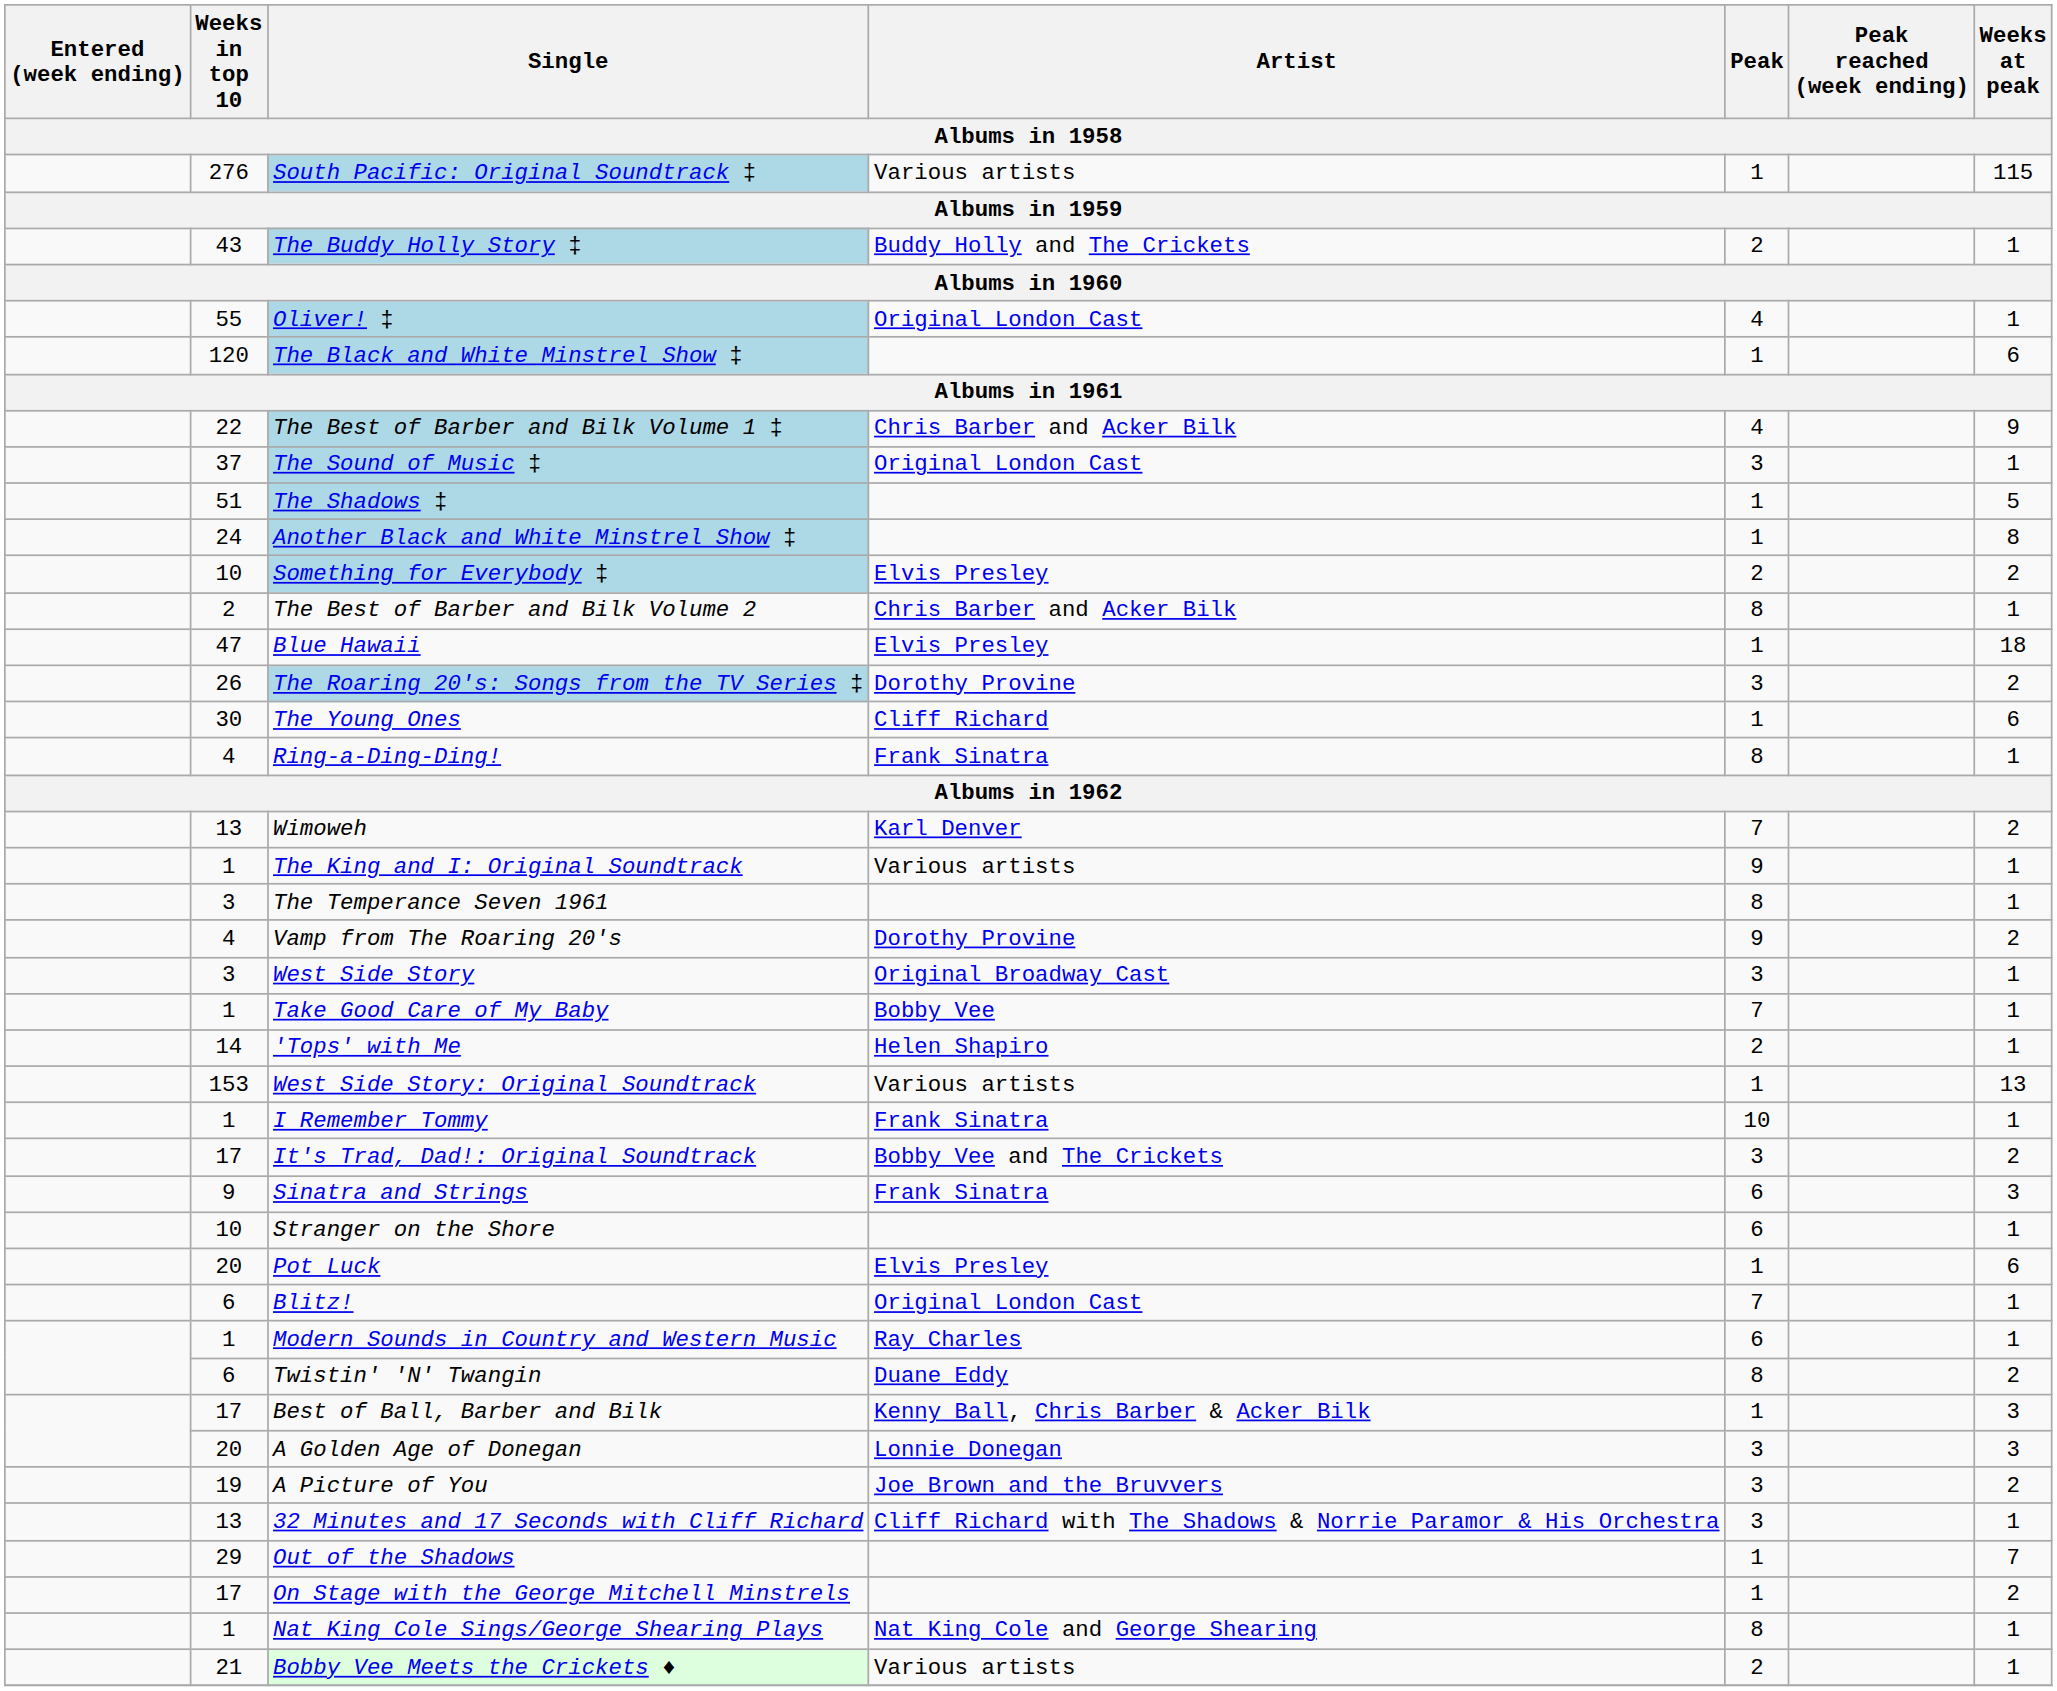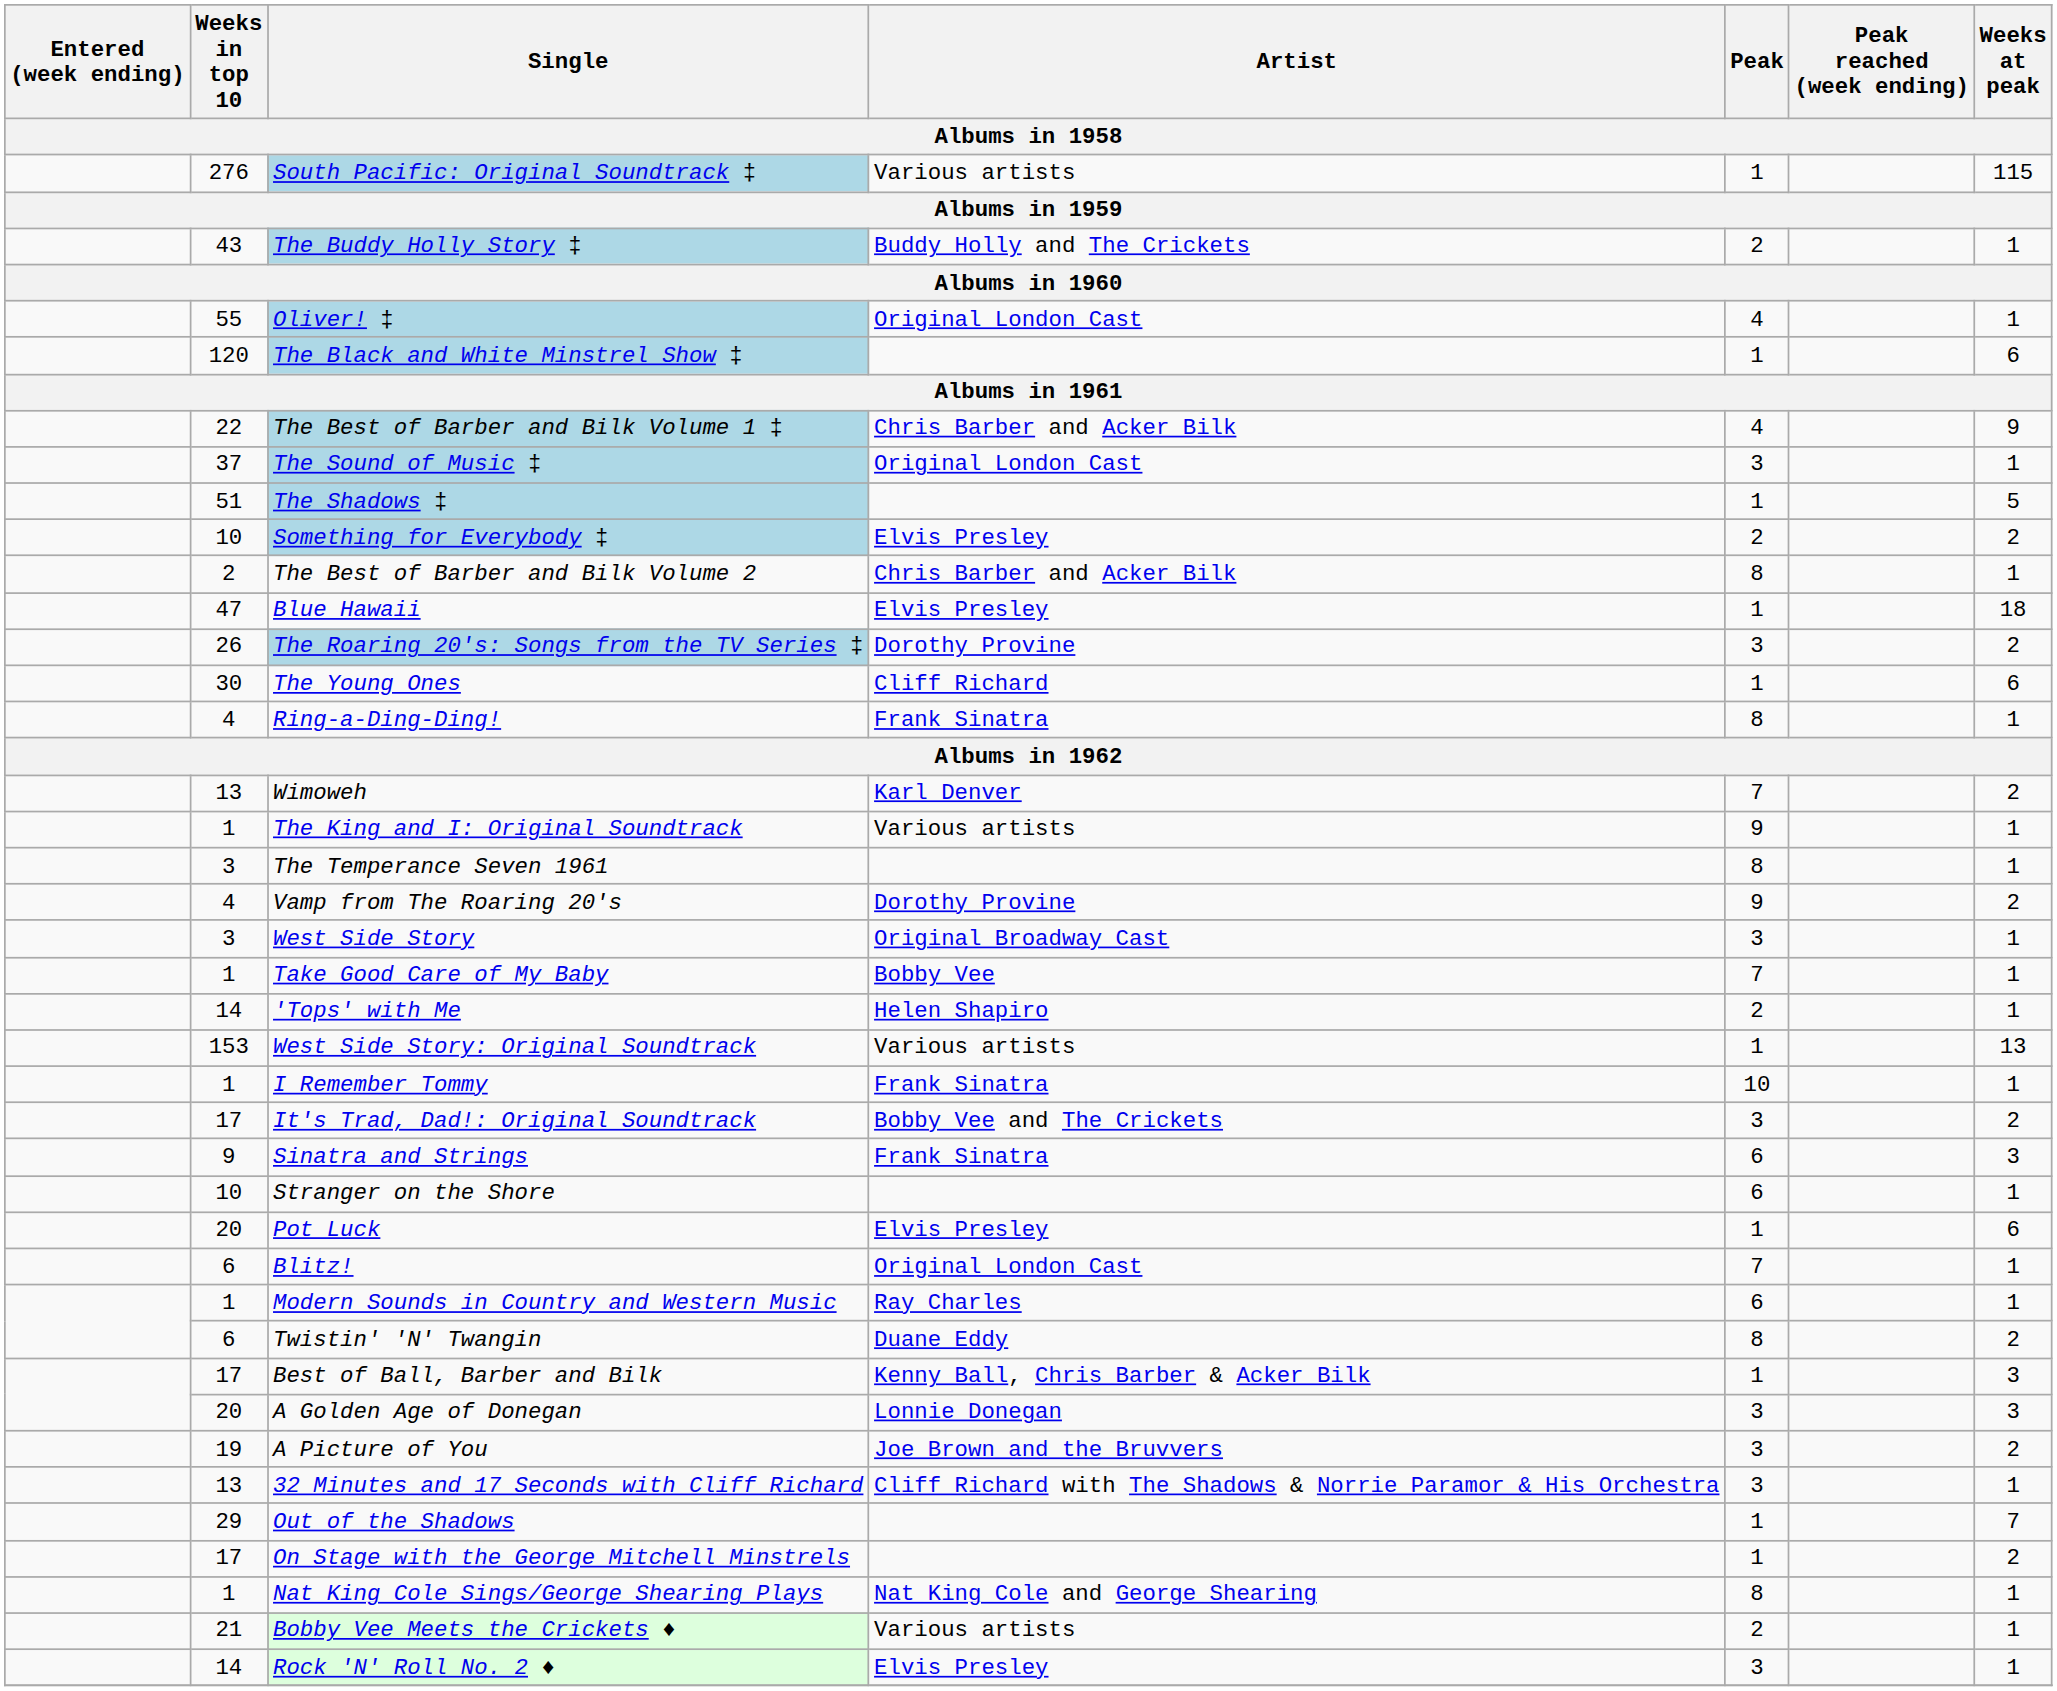 <table class="wikitable sortable" style="text-align:center">
 <tr>
 <th>Entered <br>(week ending)</th>
 <th data-sort-type="number">Weeks<br>in<br>top<br>10</th>
 <th>Single</th>
 <th>Artist</th>
 <th data-sort-type="number">Peak</th>
 <th>Peak<br>reached <br>(week ending)</th>
 <th data-sort-type="number">Weeks<br>at<br>peak</th>
 </tr>
 <tr>
 <th colspan="7">Albums in 1958</th>
 </tr>
 <tr>
 <td></td>
 <td>276</td>
 <td align="left" bgcolor=lightblue><em><a href='#'>South Pacific: Original Soundtrack</a></em> ‡ </td>
 <td align="left">Various artists</td>
 <td>1</td>
 <td></td>
 <td>115</td>
 </tr>
 <tr>
 <th colspan="7">Albums in 1959</th>
 </tr>
 <tr>
 <td></td>
 <td>43</td>
 <td align="left" bgcolor=lightblue><em><a href='#'>The Buddy Holly Story</a></em> ‡ </td>
 <td align="left"><a href='#'>Buddy Holly</a> and <a href='#'>The Crickets</a></td>
 <td>2</td>
 <td></td>
 <td>1</td>
 </tr>
 <tr>
 <th colspan="7">Albums in 1960</th>
 </tr>
 <tr>
 <td></td>
 <td>55</td>
 <td align="left" bgcolor=lightblue><em><a href='#'>Oliver!</a></em> ‡ </td>
 <td align="left"><a href='#'>Original London Cast</a></td>
 <td>4</td>
 <td></td>
 <td>1</td>
 </tr>
 <tr>
 <td></td>
 <td>120</td>
 <td align="left" bgcolor=lightblue><em><a href='#'>The Black and White Minstrel Show</a></em> ‡</td>
 <td align="left"></td>
 <td>1</td>
 <td></td>
 <td>6</td>
 </tr>
 <tr>
 <th colspan="7">Albums in 1961</th>
 </tr>
 <tr>
 <td></td>
 <td>22</td>
 <td align="left" bgcolor=lightblue><em>The Best of Barber and Bilk Volume 1</em> ‡ </td>
 <td align="left"><a href='#'>Chris Barber</a> and <a href='#'>Acker Bilk</a></td>
 <td>4</td>
 <td></td>
 <td>9</td>
 </tr>
 <tr>
 <td></td>
 <td>37</td>
 <td align="left" bgcolor=lightblue><em><a href='#'>The Sound of Music</a></em> ‡ </td>
 <td align="left"><a href='#'>Original London Cast</a></td>
 <td>3</td>
 <td></td>
 <td>1</td>
 </tr>
 <tr>
 <td></td>
 <td>51</td>
 <td align="left" bgcolor=lightblue><em><a href='#'>The Shadows</a></em> ‡ </td>
 <td align="left"></td>
 <td>1</td>
 <td></td>
 <td>5</td>
-</tr>
-<tr>
-<td></td>
-<td>24</td>
-<td align="left" bgcolor=lightblue><em><a href='#'>Another Black and White Minstrel Show</a></em> ‡ </td>
-<td align="left"></td>
-<td>1</td>
-<td></td>
-<td>8</td>
 </tr>
 <tr>
 <td></td>
 <td>10</td>
 <td align="left" bgcolor=lightblue><em><a href='#'>Something for Everybody</a></em> ‡ </td>
 <td align="left"><a href='#'>Elvis Presley</a></td>
 <td>2</td>
 <td></td>
 <td>2</td>
 </tr>
 <tr>
 <td></td>
 <td>2</td>
 <td align="left"><em>The Best of Barber and Bilk Volume 2</em></td>
 <td align="left"><a href='#'>Chris Barber</a> and <a href='#'>Acker Bilk</a></td>
 <td>8</td>
 <td></td>
 <td>1</td>
 </tr>
 <tr>
 <td></td>
 <td>47</td>
 <td align="left"><em><a href='#'>Blue Hawaii</a></em></td>
 <td align="left"><a href='#'>Elvis Presley</a></td>
 <td>1</td>
 <td></td>
 <td>18</td>
 </tr>
 <tr>
 <td></td>
 <td>26</td>
 <td align="left" bgcolor=lightblue><em><a href='#'>The Roaring 20's: Songs from the TV Series</a></em> ‡</td>
 <td align="left"><a href='#'>Dorothy Provine</a></td>
 <td>3</td>
 <td></td>
 <td>2</td>
 </tr>
 <tr>
 <td></td>
 <td>30</td>
 <td align="left"><em><a href='#'>The Young Ones</a></em></td>
 <td align="left"><a href='#'>Cliff Richard</a></td>
 <td>1</td>
 <td></td>
 <td>6</td>
 </tr>
 <tr>
 <td></td>
 <td>4</td>
 <td align="left"><em><a href='#'>Ring-a-Ding-Ding!</a></em></td>
 <td align="left"><a href='#'>Frank Sinatra</a></td>
 <td>8</td>
 <td></td>
 <td>1</td>
 </tr>
 <tr>
 <th colspan="7">Albums in 1962</th>
 </tr>
 <tr>
 <td></td>
 <td>13</td>
 <td align="left"><em>Wimoweh</em> </td>
 <td align="left"><a href='#'>Karl Denver</a></td>
 <td>7</td>
 <td></td>
 <td>2</td>
 </tr>
 <tr>
 <td></td>
 <td>1</td>
 <td align="left"><em><a href='#'>The King and I: Original Soundtrack</a></em> </td>
 <td align="left">Various artists</td>
 <td>9</td>
 <td></td>
 <td>1</td>
 </tr>
 <tr>
 <td></td>
 <td>3</td>
 <td align="left"><em>The Temperance Seven 1961</em></td>
 <td align="left"></td>
 <td>8</td>
 <td></td>
 <td>1</td>
 </tr>
 <tr>
 <td></td>
 <td>4</td>
 <td align="left"><em>Vamp from The Roaring 20's</em> </td>
 <td align="left"><a href='#'>Dorothy Provine</a></td>
 <td>9</td>
 <td></td>
 <td>2</td>
 </tr>
 <tr>
 <td></td>
 <td>3</td>
 <td align="left"><em><a href='#'>West Side Story</a></em> </td>
 <td align="left"><a href='#'>Original Broadway Cast</a></td>
 <td>3</td>
 <td></td>
 <td>1</td>
 </tr>
 <tr>
 <td></td>
 <td>1</td>
 <td align="left"><em><a href='#'>Take Good Care of My Baby</a></em></td>
 <td align="left"><a href='#'>Bobby Vee</a></td>
 <td>7</td>
 <td></td>
 <td>1</td>
 </tr>
 <tr>
 <td></td>
 <td>14</td>
 <td align="left"><em><a href='#'>'Tops' with Me</a></em></td>
 <td align="left"><a href='#'>Helen Shapiro</a></td>
 <td>2</td>
 <td></td>
 <td>1</td>
 </tr>
 <tr>
 <td></td>
 <td>153</td>
 <td align="left"><em><a href='#'>West Side Story: Original Soundtrack</a></em></td>
 <td align="left">Various artists</td>
 <td>1</td>
 <td></td>
 <td>13</td>
 </tr>
 <tr>
 <td></td>
 <td>1</td>
 <td align="left"><em><a href='#'>I Remember Tommy</a></em></td>
 <td align="left"><a href='#'>Frank Sinatra</a></td>
 <td>10</td>
 <td></td>
 <td>1</td>
 </tr>
 <tr>
 <td></td>
 <td>17</td>
 <td align="left"><em><a href='#'>It's Trad, Dad!: Original Soundtrack</a></em> </td>
 <td align="left"><a href='#'>Bobby Vee</a> and <a href='#'>The Crickets</a></td>
 <td>3</td>
 <td></td>
 <td>2</td>
 </tr>
 <tr>
 <td></td>
 <td>9</td>
 <td align="left"><em><a href='#'>Sinatra and Strings</a></em></td>
 <td align="left"><a href='#'>Frank Sinatra</a></td>
 <td>6</td>
 <td></td>
 <td>3</td>
 </tr>
 <tr>
 <td></td>
 <td>10</td>
 <td align="left"><em>Stranger on the Shore</em></td>
 <td align="left"></td>
 <td>6</td>
 <td></td>
 <td>1</td>
 </tr>
 <tr>
 <td></td>
 <td>20</td>
 <td align="left"><em><a href='#'>Pot Luck</a></em> </td>
 <td align="left"><a href='#'>Elvis Presley</a></td>
 <td>1</td>
 <td></td>
 <td>6</td>
 </tr>
 <tr>
 <td></td>
 <td>6</td>
 <td align="left"><em><a href='#'>Blitz!</a></em></td>
 <td align="left"><a href='#'>Original London Cast</a></td>
 <td>7</td>
 <td></td>
 <td>1</td>
 </tr>
 <tr>
 <td rowspan="2"></td>
 <td>1</td>
 <td align="left"><em><a href='#'>Modern Sounds in Country and Western Music</a></em></td>
 <td align="left"><a href='#'>Ray Charles</a></td>
 <td>6</td>
 <td></td>
 <td>1</td>
 </tr>
 <tr>
 <td>6</td>
 <td align="left"><em>Twistin' 'N' Twangin</em> </td>
 <td align="left"><a href='#'>Duane Eddy</a></td>
 <td>8</td>
 <td></td>
 <td>2</td>
 </tr>
 <tr>
 <td rowspan="2"></td>
 <td>17</td>
 <td align="left"><em>Best of Ball, Barber and Bilk</em> </td>
 <td align="left"><a href='#'>Kenny Ball</a>, <a href='#'>Chris Barber</a> & <a href='#'>Acker Bilk</a></td>
 <td>1</td>
 <td></td>
 <td>3</td>
 </tr>
 <tr>
 <td>20</td>
 <td align="left"><em>A Golden Age of Donegan</em> </td>
 <td align="left"><a href='#'>Lonnie Donegan</a></td>
 <td>3</td>
 <td></td>
 <td>3</td>
 </tr>
 <tr>
 <td></td>
 <td>19</td>
 <td align="left"><em>A Picture of You</em> </td>
 <td align="left"><a href='#'>Joe Brown and the Bruvvers</a></td>
 <td>3</td>
 <td></td>
 <td>2</td>
 </tr>
 <tr>
 <td></td>
 <td>13</td>
 <td align="left"><em><a href='#'>32 Minutes and 17 Seconds with Cliff Richard</a></em> </td>
 <td align="left"><a href='#'>Cliff Richard</a> with <a href='#'>The Shadows</a> & <a href='#'>Norrie Paramor & His Orchestra</a></td>
 <td>3</td>
 <td></td>
 <td>1</td>
 </tr>
 <tr>
 <td></td>
 <td>29</td>
 <td align="left"><em><a href='#'>Out of the Shadows</a></em></td>
 <td align="left"></td>
 <td>1</td>
 <td></td>
 <td>7</td>
 </tr>
 <tr>
 <td></td>
 <td>17</td>
 <td align="left"><em><a href='#'>On Stage with the George Mitchell Minstrels</a></em></td>
 <td align="left"></td>
 <td>1</td>
 <td></td>
 <td>2</td>
 </tr>
 <tr>
 <td></td>
 <td>1</td>
 <td align="left"><em><a href='#'>Nat King Cole Sings/George Shearing Plays</a></em></td>
 <td align="left"><a href='#'>Nat King Cole</a> and <a href='#'>George Shearing</a></td>
 <td>8</td>
 <td></td>
 <td>1</td>
 </tr>
 <tr>
 <td></td>
 <td>21</td>
 <td align="left" bgcolor=#DDFFDD><em><a href='#'>Bobby Vee Meets the Crickets</a></em> ♦</td>
 <td align="left">Various artists</td>
 <td>2</td>
 <td></td>
 <td>1</td>
 </tr>
 <tr>
+<td></td>
+<td>14</td>
+<td align="left" bgcolor=#DDFFDD><em><a href='#'>Rock 'N' Roll No. 2</a></em> ♦ </td>
+<td align="left"><a href='#'>Elvis Presley</a></td>
+<td>3</td>
+<td></td>
+<td>1</td>
+</tr>
+<tr>
 </tr>
 </table>
